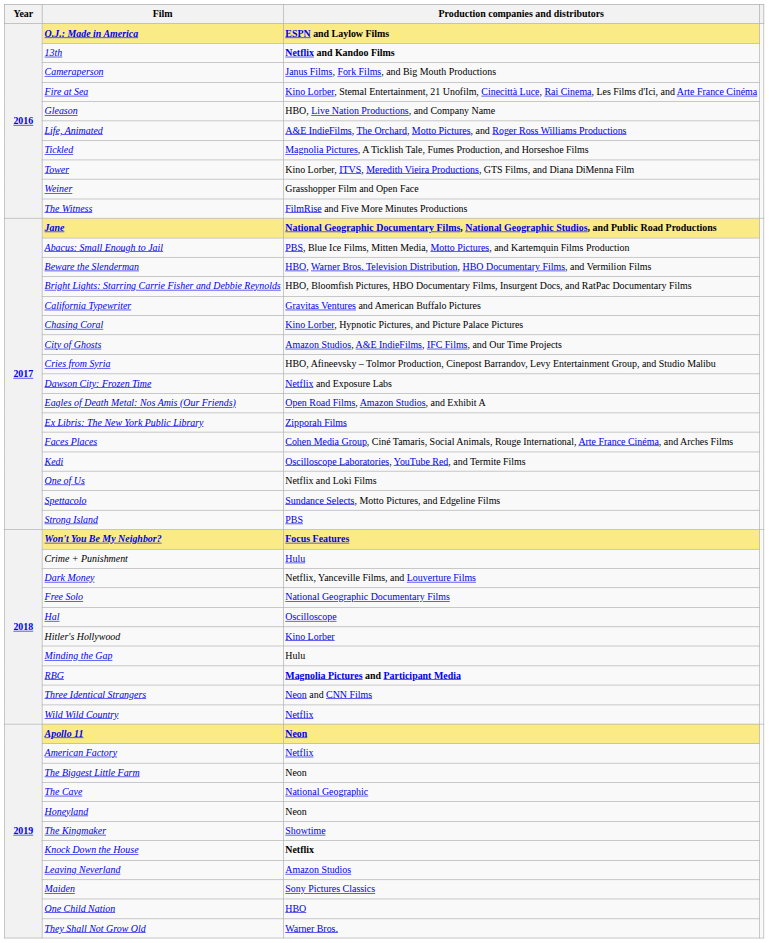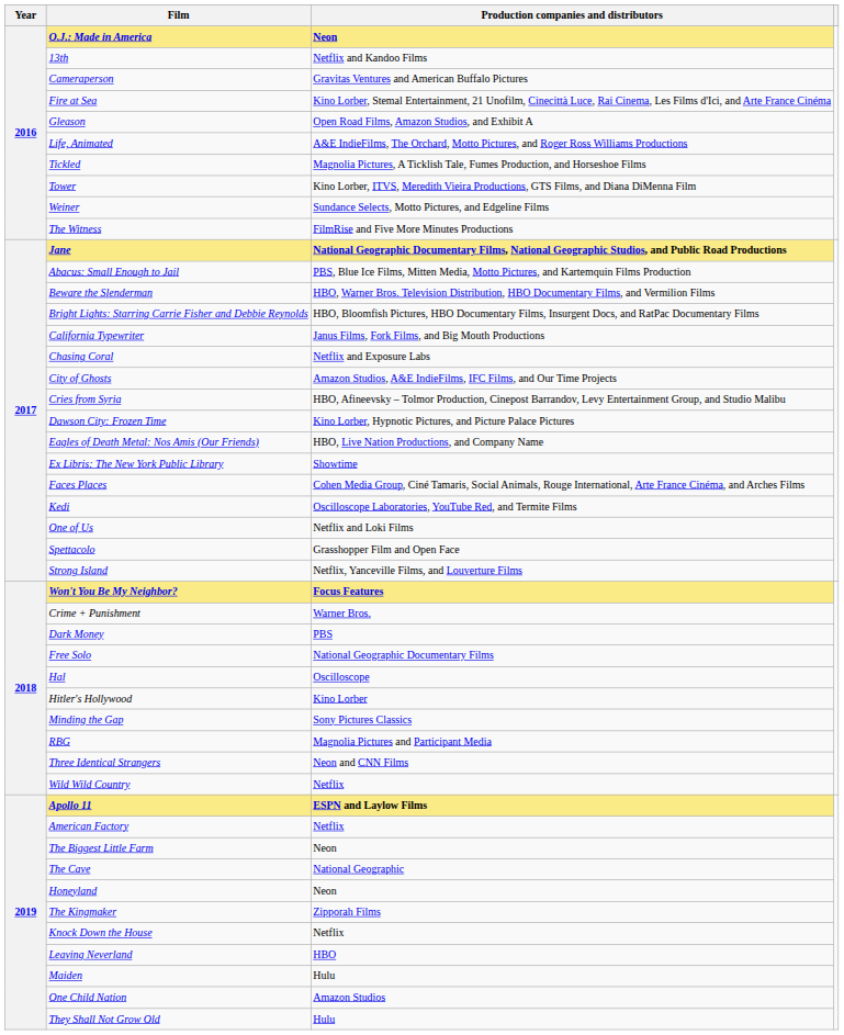 <table class="wikitable" style="font-size:1.00em; line-height:1.5em;">
 <tr bgcolor="#bebebe">
 <th width="5%">Year</th>
 <th>Film</th>
 <th>Production companies and distributors</th>
 <th></th>
 </tr>
 <tr>
 <th rowspan="10" style="text-align:center"><a href='#'>2016</a><br></th>
 <td bgcolor="#FAEB86"><strong><em><a href='#'>O.J.: Made in America</a></em></strong></td>
-<td bgcolor="#FAEB86"><strong><a href='#'>ESPN</a> and Laylow Films</strong></td>
+<td bgcolor="#FAEB86"><strong><a href='#'>Neon</a></strong></td>
 <td rowspan="10" style="text-align:center"></td>
 </tr>
 <tr>
 <td><em><a href='#'>13th</a></em></td>
-<td><strong><a href='#'>Netflix</a> and Kandoo Films</strong></td>
+<td><a href='#'>Netflix</a> and Kandoo Films</td>
 </tr>
 <tr>
 <td><em><a href='#'>Cameraperson</a></em></td>
-<td><a href='#'>Janus Films</a>, <a href='#'>Fork Films</a>, and Big Mouth Productions</td>
+<td><a href='#'>Gravitas Ventures</a> and American Buffalo Pictures</td>
 </tr>
 <tr>
 <td><em><a href='#'>Fire at Sea</a></em></td>
 <td><a href='#'>Kino Lorber</a>, Stemal Entertainment, 21 Unofilm, <a href='#'>Cinecittà Luce</a>, <a href='#'>Rai Cinema</a>, Les Films d'Ici, and <a href='#'>Arte France Cinéma</a></td>
 </tr>
 <tr>
 <td><em><a href='#'>Gleason</a></em></td>
-<td>HBO, <a href='#'>Live Nation Productions</a>, and Company Name</td>
+<td><a href='#'>Open Road Films</a>, <a href='#'>Amazon Studios</a>, and Exhibit A</td>
 </tr>
 <tr>
 <td><em><a href='#'>Life, Animated</a></em></td>
 <td><a href='#'>A&E IndieFilms</a>, <a href='#'>The Orchard</a>, <a href='#'>Motto Pictures</a>, and <a href='#'>Roger Ross Williams Productions</a></td>
 </tr>
 <tr>
 <td><em><a href='#'>Tickled</a></em></td>
 <td><a href='#'>Magnolia Pictures</a>, A Ticklish Tale, Fumes Production, and Horseshoe Films</td>
 </tr>
 <tr>
 <td><em><a href='#'>Tower</a></em></td>
 <td>Kino Lorber, <a href='#'>ITVS</a>, <a href='#'>Meredith Vieira Productions</a>, GTS Films, and Diana DiMenna Film</td>
 </tr>
 <tr>
 <td><em><a href='#'>Weiner</a></em></td>
-<td>Grasshopper Film and Open Face</td>
+<td><a href='#'>Sundance Selects</a>, Motto Pictures, and Edgeline Films</td>
 </tr>
 <tr>
 <td><em><a href='#'>The Witness</a></em></td>
 <td><a href='#'>FilmRise</a> and Five More Minutes Productions</td>
 </tr>
 <tr>
 <th rowspan="16" style="text-align:center"><a href='#'>2017</a><br></th>
 <td bgcolor="#FAEB86"><strong><em><a href='#'>Jane</a></em></strong></td>
 <td bgcolor="#FAEB86"><strong><a href='#'>National Geographic Documentary Films</a>, <a href='#'>National Geographic Studios</a>, and Public Road Productions</strong></td>
 <td rowspan="16" style="text-align:center"></td>
 </tr>
 <tr>
 <td><em><a href='#'>Abacus: Small Enough to Jail</a></em></td>
 <td><a href='#'>PBS</a>, Blue Ice Films, Mitten Media, <a href='#'>Motto Pictures</a>, and Kartemquin Films Production</td>
 </tr>
 <tr>
 <td><em><a href='#'>Beware the Slenderman</a></em></td>
 <td><a href='#'>HBO</a>, <a href='#'>Warner Bros. Television Distribution</a>, <a href='#'>HBO Documentary Films</a>, and Vermilion Films</td>
 </tr>
 <tr>
 <td><em><a href='#'>Bright Lights: Starring Carrie Fisher and Debbie Reynolds</a></em></td>
 <td>HBO, Bloomfish Pictures, HBO Documentary Films, Insurgent Docs, and RatPac Documentary Films</td>
 </tr>
 <tr>
 <td><em><a href='#'>California Typewriter</a></em></td>
-<td><a href='#'>Gravitas Ventures</a> and American Buffalo Pictures</td>
+<td><a href='#'>Janus Films</a>, <a href='#'>Fork Films</a>, and Big Mouth Productions</td>
 </tr>
 <tr>
 <td><em><a href='#'>Chasing Coral</a></em></td>
-<td><a href='#'>Kino Lorber</a>, Hypnotic Pictures, and Picture Palace Pictures</td>
+<td><a href='#'>Netflix</a> and Exposure Labs</td>
 </tr>
 <tr>
 <td><em><a href='#'>City of Ghosts</a></em></td>
 <td><a href='#'>Amazon Studios</a>, <a href='#'>A&E IndieFilms</a>, <a href='#'>IFC Films</a>, and Our Time Projects</td>
 </tr>
 <tr>
 <td><em><a href='#'>Cries from Syria</a></em></td>
 <td>HBO, Afineevsky – Tolmor Production, Cinepost Barrandov, Levy Entertainment Group, and Studio Malibu</td>
 </tr>
 <tr>
 <td><em><a href='#'>Dawson City: Frozen Time</a></em></td>
-<td><a href='#'>Netflix</a> and Exposure Labs</td>
+<td><a href='#'>Kino Lorber</a>, Hypnotic Pictures, and Picture Palace Pictures</td>
 </tr>
 <tr>
 <td><em><a href='#'>Eagles of Death Metal: Nos Amis (Our Friends)</a></em></td>
-<td><a href='#'>Open Road Films</a>, <a href='#'>Amazon Studios</a>, and Exhibit A</td>
+<td>HBO, <a href='#'>Live Nation Productions</a>, and Company Name</td>
 </tr>
 <tr>
 <td><em><a href='#'>Ex Libris: The New York Public Library</a></em></td>
-<td><a href='#'>Zipporah Films</a></td>
+<td><a href='#'>Showtime</a></td>
 </tr>
 <tr>
 <td><em><a href='#'>Faces Places</a></em></td>
 <td><a href='#'>Cohen Media Group</a>, Ciné Tamaris, Social Animals, Rouge International, <a href='#'>Arte France Cinéma</a>, and Arches Films</td>
 </tr>
 <tr>
 <td><em><a href='#'>Kedi</a></em></td>
 <td><a href='#'>Oscilloscope Laboratories</a>, <a href='#'>YouTube Red</a>, and Termite Films</td>
 </tr>
 <tr>
 <td><em><a href='#'>One of Us</a></em></td>
 <td>Netflix and Loki Films</td>
 </tr>
 <tr>
 <td><em><a href='#'>Spettacolo</a></em></td>
-<td><a href='#'>Sundance Selects</a>, Motto Pictures, and Edgeline Films</td>
+<td>Grasshopper Film and Open Face</td>
 </tr>
 <tr>
 <td><em><a href='#'>Strong Island</a></em></td>
-<td><a href='#'>PBS</a></td>
+<td>Netflix, Yanceville Films, and <a href='#'>Louverture Films</a></td>
 </tr>
 <tr>
 <th rowspan="10" style="text-align:center"><a href='#'>2018</a><br></th>
 <td bgcolor="#FAEB86"><strong><em><a href='#'>Won't You Be My Neighbor?</a></em></strong></td>
 <td bgcolor="#FAEB86"><strong><a href='#'>Focus Features</a></strong></td>
 <td rowspan="10" style="text-align:center"></td>
 </tr>
 <tr>
 <td><em>Crime + Punishment</em></td>
-<td><a href='#'>Hulu</a></td>
+<td><a href='#'>Warner Bros.</a></td>
 </tr>
 <tr>
 <td><em><a href='#'>Dark Money</a></em></td>
-<td>Netflix, Yanceville Films, and <a href='#'>Louverture Films</a></td>
+<td><a href='#'>PBS</a></td>
 </tr>
 <tr>
 <td><em><a href='#'>Free Solo</a></em></td>
 <td><a href='#'>National Geographic Documentary Films</a></td>
 </tr>
 <tr>
 <td><em><a href='#'>Hal</a></em></td>
 <td><a href='#'>Oscilloscope</a></td>
 </tr>
 <tr>
 <td><em>Hitler's Hollywood</em></td>
 <td><a href='#'>Kino Lorber</a></td>
 </tr>
 <tr>
 <td><em><a href='#'>Minding the Gap</a></em></td>
-<td>Hulu</td>
+<td><a href='#'>Sony Pictures Classics</a></td>
 </tr>
 <tr>
 <td><em><a href='#'>RBG</a></em></td>
-<td><strong><a href='#'>Magnolia Pictures</a> and <a href='#'>Participant Media</a></strong></td>
+<td><a href='#'>Magnolia Pictures</a> and <a href='#'>Participant Media</a></td>
 </tr>
 <tr>
 <td><em><a href='#'>Three Identical Strangers</a></em></td>
 <td><a href='#'>Neon</a> and <a href='#'>CNN Films</a></td>
 </tr>
 <tr>
 <td><em><a href='#'>Wild Wild Country</a></em></td>
 <td><a href='#'>Netflix</a></td>
 </tr>
 <tr>
 <th rowspan="11" style="text-align:center"><a href='#'>2019</a><br></th>
 <td bgcolor="#FAEB86"><strong><em><a href='#'>Apollo 11</a></em></strong></td>
-<td bgcolor="#FAEB86"><strong><a href='#'>Neon</a></strong></td>
+<td bgcolor="#FAEB86"><strong><a href='#'>ESPN</a> and Laylow Films</strong></td>
 <td rowspan="11" style="text-align:center"></td>
 </tr>
 <tr>
 <td><em><a href='#'>American Factory</a></em></td>
 <td><a href='#'>Netflix</a></td>
 </tr>
 <tr>
 <td><em><a href='#'>The Biggest Little Farm</a></em></td>
 <td>Neon</td>
 </tr>
 <tr>
 <td><em><a href='#'>The Cave</a></em></td>
 <td><a href='#'>National Geographic</a></td>
 </tr>
 <tr>
 <td><em><a href='#'>Honeyland</a></em></td>
 <td>Neon</td>
 </tr>
 <tr>
 <td><em><a href='#'>The Kingmaker</a></em></td>
-<td><a href='#'>Showtime</a></td>
+<td><a href='#'>Zipporah Films</a></td>
 </tr>
 <tr>
 <td><em><a href='#'>Knock Down the House</a></em></td>
-<td><strong>Netflix</strong></td>
+<td>Netflix</td>
 </tr>
 <tr>
 <td><em><a href='#'>Leaving Neverland</a></em></td>
+<td><a href='#'>HBO</a></td>
+</tr>
+<tr>
+<td><em><a href='#'>Maiden</a></em></td>
+<td>Hulu</td>
+</tr>
+<tr>
+<td><em><a href='#'>One Child Nation</a></em></td>
 <td><a href='#'>Amazon Studios</a></td>
 </tr>
 <tr>
-<td><em><a href='#'>Maiden</a></em></td>
-<td><a href='#'>Sony Pictures Classics</a></td>
-</tr>
-<tr>
-<td><em><a href='#'>One Child Nation</a></em></td>
-<td><a href='#'>HBO</a></td>
-</tr>
-<tr>
 <td><em><a href='#'>They Shall Not Grow Old</a></em></td>
-<td><a href='#'>Warner Bros.</a></td>
+<td><a href='#'>Hulu</a></td>
 </tr>
 </table>
